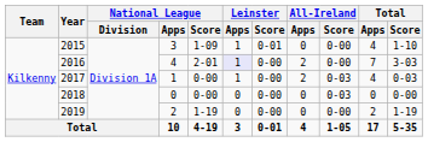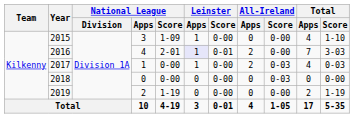 <table class="wikitable" style="text-align:center">
 <tr>
 <th rowspan="2">Team</th>
 <th rowspan="2">Year</th>
 <th colspan="3"><a href='#'>National League</a></th>
 <th colspan="2"><a href='#'>Leinster</a></th>
 <th colspan="2"><a href='#'>All-Ireland</a></th>
 <th colspan="2">Total</th>
 </tr>
 <tr>
 <th>Division</th>
 <th>Apps</th>
 <th>Score</th>
 <th>Apps</th>
 <th>Score</th>
 <th>Apps</th>
 <th>Score</th>
 <th>Apps</th>
 <th>Score</th>
 </tr>
 <tr>
 <td rowspan="5"><a href='#'>Kilkenny</a></td>
 <td>2015</td>
 <td rowspan="5"><a href='#'>Division 1A</a></td>
 <td>3</td>
 <td>1-09</td>
 <td>1</td>
-<td>0-01</td>
+<td>0-00</td>
 <td>0</td>
 <td>0-00</td>
 <td>4</td>
 <td>1-10</td>
 </tr>
 <tr>
 <td>2016</td>
 <td>4</td>
 <td>2-01</td>
 <td style="background: lavender;">1</td>
-<td>0-00</td>
+<td>0-01</td>
 <td>2</td>
 <td>0-00</td>
 <td>7</td>
 <td>3-03</td>
 </tr>
 <tr>
 <td>2017</td>
 <td>1</td>
 <td>0-00</td>
 <td>1</td>
 <td>0-00</td>
 <td>2</td>
 <td>0-03</td>
 <td>4</td>
 <td>0-03</td>
 </tr>
 <tr>
 <td>2018</td>
 <td>0</td>
 <td>0-00</td>
 <td>0</td>
 <td>0-00</td>
 <td>0</td>
 <td>0-03</td>
 <td>0</td>
 <td>0-00</td>
 </tr>
 <tr>
 <td>2019</td>
 <td>2</td>
 <td>1-19</td>
 <td>0</td>
 <td>0-00</td>
 <td>0</td>
 <td>0-00</td>
 <td>2</td>
 <td>1-19</td>
 </tr>
 <tr>
 <th colspan="3">Total</th>
 <td><strong>10</strong></td>
 <td><strong>4-19</strong></td>
 <td><strong>3</strong></td>
 <td><strong>0-01</strong></td>
 <td><strong>4</strong></td>
 <td><strong>1-05</strong></td>
 <td><strong>17</strong></td>
 <td><strong>5-35</strong></td>
 </tr>
 </table>
